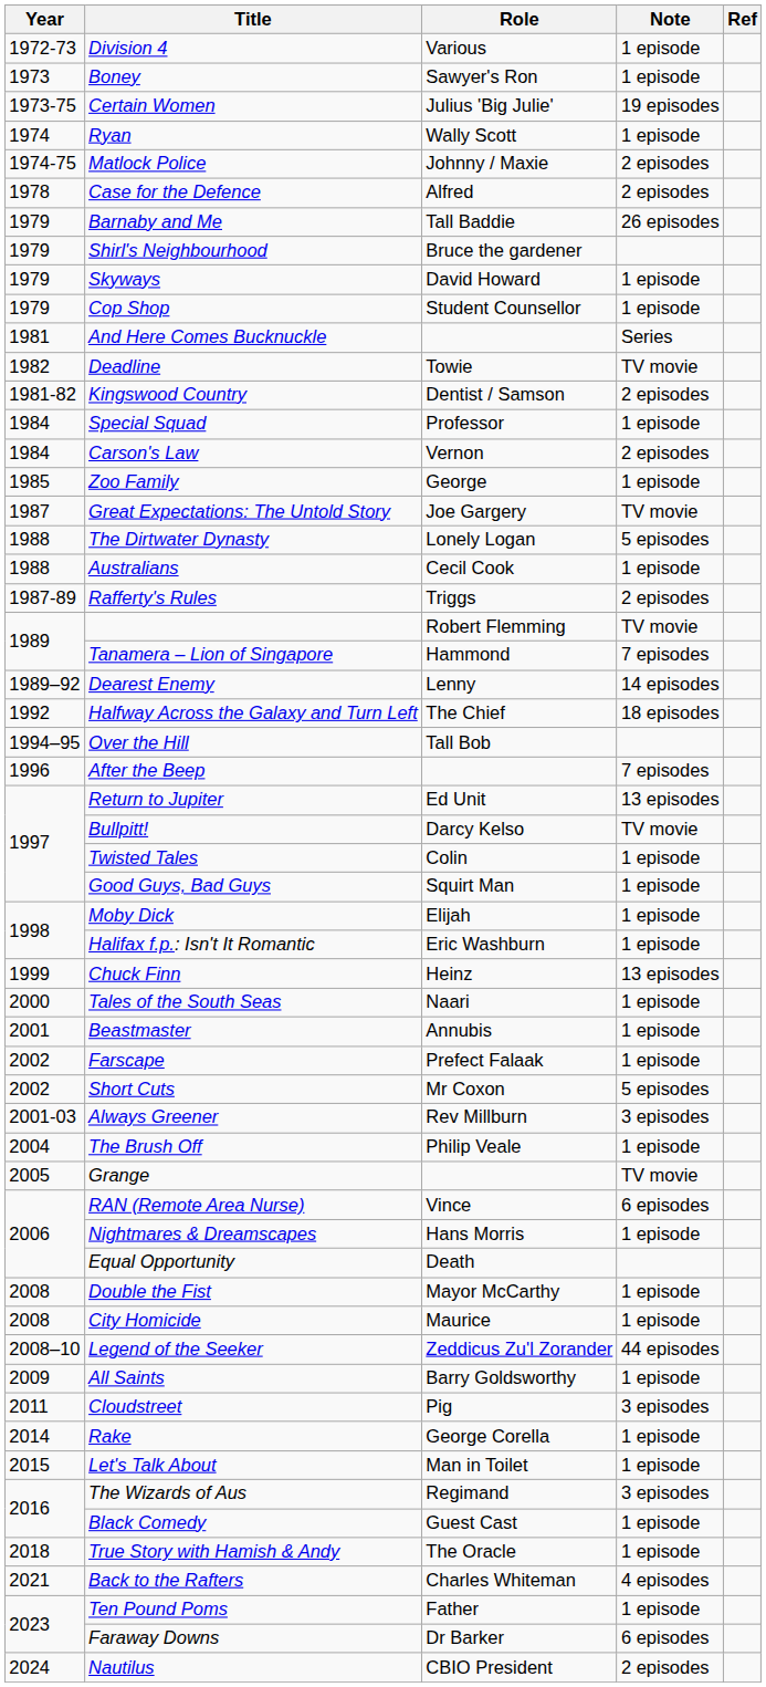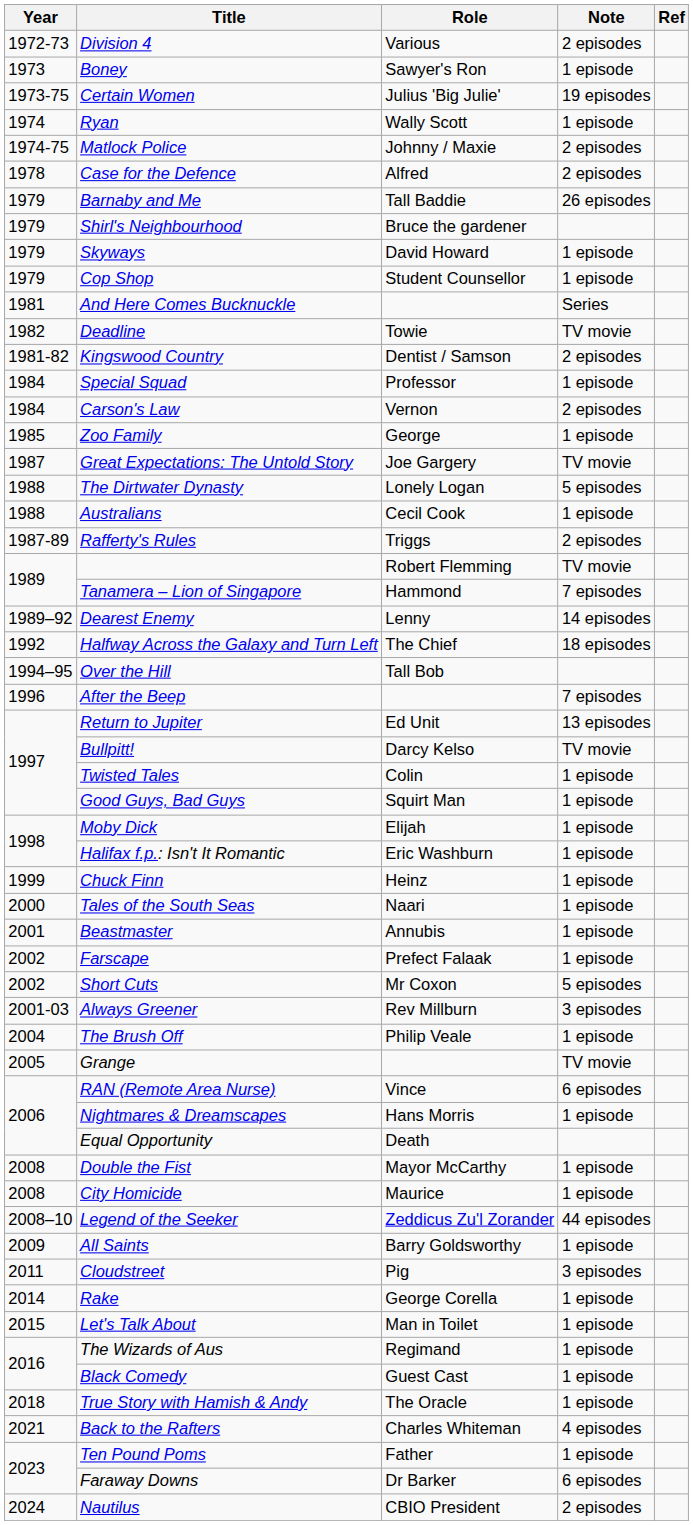 <table class="wikitable sortable">
 <tr>
 <th>Year</th>
 <th>Title</th>
 <th>Role</th>
 <th>Note</th>
 <th>Ref</th>
 </tr>
 <tr>
 <td>1972-73</td>
 <td><em><a href='#'>Division 4</a></em></td>
 <td>Various</td>
-<td>1 episode</td>
+<td>2 episodes</td>
 <td></td>
 </tr>
 <tr>
 <td>1973</td>
 <td><em><a href='#'>Boney</a></em></td>
 <td>Sawyer's Ron</td>
 <td>1 episode</td>
 <td></td>
 </tr>
 <tr>
 <td>1973-75</td>
 <td><em><a href='#'>Certain Women</a></em></td>
 <td>Julius 'Big Julie'</td>
 <td>19 episodes</td>
 <td></td>
 </tr>
 <tr>
 <td>1974</td>
 <td><em><a href='#'>Ryan</a></em></td>
 <td>Wally Scott</td>
 <td>1 episode</td>
 <td></td>
 </tr>
 <tr>
 <td>1974-75</td>
 <td><em><a href='#'>Matlock Police</a></em></td>
 <td>Johnny / Maxie</td>
 <td>2 episodes</td>
 <td></td>
 </tr>
 <tr>
 <td>1978</td>
 <td><em><a href='#'>Case for the Defence</a></em></td>
 <td>Alfred</td>
 <td>2 episodes</td>
 <td></td>
 </tr>
 <tr>
 <td>1979</td>
 <td><em><a href='#'>Barnaby and Me</a></em></td>
 <td>Tall Baddie</td>
 <td>26 episodes</td>
 <td></td>
 </tr>
 <tr>
 <td>1979</td>
 <td><em><a href='#'>Shirl's Neighbourhood</a></em></td>
 <td>Bruce the gardener</td>
 <td></td>
 <td></td>
 </tr>
 <tr>
 <td>1979</td>
 <td><em><a href='#'>Skyways</a></em></td>
 <td>David Howard</td>
 <td>1 episode</td>
 <td></td>
 </tr>
 <tr>
 <td>1979</td>
 <td><em><a href='#'>Cop Shop</a></em></td>
 <td>Student Counsellor</td>
 <td>1 episode</td>
 <td></td>
 </tr>
 <tr>
 <td>1981</td>
 <td><em><a href='#'>And Here Comes Bucknuckle</a></em></td>
 <td></td>
 <td>Series</td>
 <td></td>
 </tr>
 <tr>
 <td>1982</td>
 <td><em><a href='#'>Deadline</a></em></td>
 <td>Towie</td>
 <td>TV movie</td>
 <td></td>
 </tr>
 <tr>
 <td>1981-82</td>
 <td><em><a href='#'>Kingswood Country</a></em></td>
 <td>Dentist / Samson</td>
 <td>2 episodes</td>
 <td></td>
 </tr>
 <tr>
 <td>1984</td>
 <td><em><a href='#'>Special Squad</a></em></td>
 <td>Professor</td>
 <td>1 episode</td>
 <td></td>
 </tr>
 <tr>
 <td>1984</td>
 <td><em><a href='#'>Carson's Law</a></em></td>
 <td>Vernon</td>
 <td>2 episodes</td>
 <td></td>
 </tr>
 <tr>
 <td>1985</td>
 <td><em><a href='#'>Zoo Family</a></em></td>
 <td>George</td>
 <td>1 episode</td>
 <td></td>
 </tr>
 <tr>
 <td>1987</td>
 <td><em><a href='#'>Great Expectations: The Untold Story</a></em></td>
 <td>Joe Gargery</td>
 <td>TV movie</td>
 <td></td>
 </tr>
 <tr>
 <td>1988</td>
 <td><em><a href='#'>The Dirtwater Dynasty</a></em></td>
 <td>Lonely Logan</td>
 <td>5 episodes</td>
 <td></td>
 </tr>
 <tr>
 <td>1988</td>
 <td><em><a href='#'>Australians</a></em></td>
 <td>Cecil Cook</td>
 <td>1 episode</td>
 <td></td>
 </tr>
 <tr>
 <td>1987-89</td>
 <td><em><a href='#'>Rafferty's Rules</a></em></td>
 <td>Triggs</td>
 <td>2 episodes</td>
 <td></td>
 </tr>
 <tr>
 <td rowspan="2">1989</td>
 <td><em></em></td>
 <td>Robert Flemming</td>
 <td>TV movie</td>
 <td></td>
 </tr>
 <tr>
 <td><em><a href='#'>Tanamera – Lion of Singapore</a></em></td>
 <td>Hammond</td>
 <td>7 episodes</td>
 <td></td>
 </tr>
 <tr>
 <td>1989–92</td>
 <td><em><a href='#'>Dearest Enemy</a></em></td>
 <td>Lenny</td>
 <td>14 episodes</td>
 <td></td>
 </tr>
 <tr>
 <td>1992</td>
 <td><em><a href='#'>Halfway Across the Galaxy and Turn Left</a></em></td>
 <td>The Chief</td>
 <td>18 episodes</td>
 <td></td>
 </tr>
 <tr>
 <td>1994–95</td>
 <td><em><a href='#'>Over the Hill</a></em></td>
 <td>Tall Bob</td>
 <td></td>
 <td></td>
 </tr>
 <tr>
 <td>1996</td>
 <td><em><a href='#'>After the Beep</a></em></td>
 <td></td>
 <td>7 episodes</td>
 <td></td>
 </tr>
 <tr>
 <td rowspan="4">1997</td>
 <td><em><a href='#'>Return to Jupiter</a></em></td>
 <td>Ed Unit</td>
 <td>13 episodes</td>
 <td></td>
 </tr>
 <tr>
 <td><em><a href='#'>Bullpitt!</a></em></td>
 <td>Darcy Kelso</td>
 <td>TV movie</td>
 <td></td>
 </tr>
 <tr>
 <td><em><a href='#'>Twisted Tales</a></em></td>
 <td>Colin</td>
 <td>1 episode</td>
 <td></td>
 </tr>
 <tr>
 <td><em><a href='#'>Good Guys, Bad Guys</a></em></td>
 <td>Squirt Man</td>
 <td>1 episode</td>
 <td></td>
 </tr>
 <tr>
 <td rowspan="2">1998</td>
 <td><em><a href='#'>Moby Dick</a></em></td>
 <td>Elijah</td>
 <td>1 episode</td>
 <td></td>
 </tr>
 <tr>
 <td><em><a href='#'>Halifax f.p.</a>: Isn't It Romantic</em></td>
 <td>Eric Washburn</td>
 <td>1 episode</td>
 <td></td>
 </tr>
 <tr>
 <td>1999</td>
 <td><em><a href='#'>Chuck Finn</a></em></td>
 <td>Heinz</td>
-<td>13 episodes</td>
+<td>1 episode</td>
 <td></td>
 </tr>
 <tr>
 <td>2000</td>
 <td><em><a href='#'>Tales of the South Seas</a></em></td>
 <td>Naari</td>
 <td>1 episode</td>
 <td></td>
 </tr>
 <tr>
 <td>2001</td>
 <td><em><a href='#'>Beastmaster</a></em></td>
 <td>Annubis</td>
 <td>1 episode</td>
 <td></td>
 </tr>
 <tr>
 <td>2002</td>
 <td><em><a href='#'>Farscape</a></em></td>
 <td>Prefect Falaak</td>
 <td>1 episode</td>
 <td></td>
 </tr>
 <tr>
 <td>2002</td>
 <td><em><a href='#'>Short Cuts</a></em></td>
 <td>Mr Coxon</td>
 <td>5 episodes</td>
 <td></td>
 </tr>
 <tr>
 <td>2001-03</td>
 <td><em><a href='#'>Always Greener</a></em></td>
 <td>Rev Millburn</td>
 <td>3 episodes</td>
 <td></td>
 </tr>
 <tr>
 <td>2004</td>
 <td><em><a href='#'>The Brush Off</a></em></td>
 <td>Philip Veale</td>
 <td>1 episode</td>
 <td></td>
 </tr>
 <tr>
 <td>2005</td>
 <td><em>Grange</em></td>
 <td></td>
 <td>TV movie</td>
 <td></td>
 </tr>
 <tr>
 <td rowspan="3">2006</td>
 <td><em><a href='#'>RAN (Remote Area Nurse)</a></em></td>
 <td>Vince</td>
 <td>6 episodes</td>
 <td></td>
 </tr>
 <tr>
 <td><em><a href='#'>Nightmares & Dreamscapes</a></em></td>
 <td>Hans Morris</td>
 <td>1 episode</td>
 <td></td>
 </tr>
 <tr>
 <td><em>Equal Opportunity</em></td>
 <td>Death</td>
 <td></td>
 <td></td>
 </tr>
 <tr>
 <td>2008</td>
 <td><em><a href='#'>Double the Fist</a></em></td>
 <td>Mayor McCarthy</td>
 <td>1 episode</td>
 <td></td>
 </tr>
 <tr>
 <td>2008</td>
 <td><em><a href='#'>City Homicide</a></em></td>
 <td>Maurice</td>
 <td>1 episode</td>
 <td></td>
 </tr>
 <tr>
 <td>2008–10</td>
 <td><em><a href='#'>Legend of the Seeker</a></em></td>
 <td><a href='#'>Zeddicus Zu'l Zorander</a></td>
 <td>44 episodes</td>
 <td></td>
 </tr>
 <tr>
 <td>2009</td>
 <td><em><a href='#'>All Saints</a></em></td>
 <td>Barry Goldsworthy</td>
 <td>1 episode</td>
 <td></td>
 </tr>
 <tr>
 <td>2011</td>
 <td><em><a href='#'>Cloudstreet</a></em></td>
 <td>Pig</td>
 <td>3 episodes</td>
 <td></td>
 </tr>
 <tr>
 <td>2014</td>
 <td><em><a href='#'>Rake</a></em></td>
 <td>George Corella</td>
 <td>1 episode</td>
 <td></td>
 </tr>
 <tr>
 <td>2015</td>
 <td><em><a href='#'>Let's Talk About</a></em></td>
 <td>Man in Toilet</td>
 <td>1 episode</td>
 <td></td>
 </tr>
 <tr>
 <td rowspan="2">2016</td>
 <td><em>The Wizards of Aus</em></td>
 <td>Regimand</td>
-<td>3 episodes</td>
+<td>1 episode</td>
 <td></td>
 </tr>
 <tr>
 <td><em><a href='#'>Black Comedy</a></em></td>
 <td>Guest Cast</td>
 <td>1 episode</td>
 <td></td>
 </tr>
 <tr>
 <td>2018</td>
 <td><em><a href='#'>True Story with Hamish & Andy</a></em></td>
 <td>The Oracle</td>
 <td>1 episode</td>
 <td></td>
 </tr>
 <tr>
 <td>2021</td>
 <td><em><a href='#'>Back to the Rafters</a></em></td>
 <td>Charles Whiteman</td>
 <td>4 episodes</td>
 <td></td>
 </tr>
 <tr>
 <td rowspan="2">2023</td>
 <td><em><a href='#'>Ten Pound Poms</a></em></td>
 <td>Father</td>
 <td>1 episode</td>
 <td></td>
 </tr>
 <tr>
 <td><em>Faraway Downs</em></td>
 <td>Dr Barker</td>
 <td>6 episodes</td>
 <td></td>
 </tr>
 <tr>
 <td>2024</td>
 <td><a href='#'><em>Nautilus</em></a></td>
 <td>CBIO President</td>
 <td>2 episodes</td>
 <td></td>
 </tr>
 </table>
